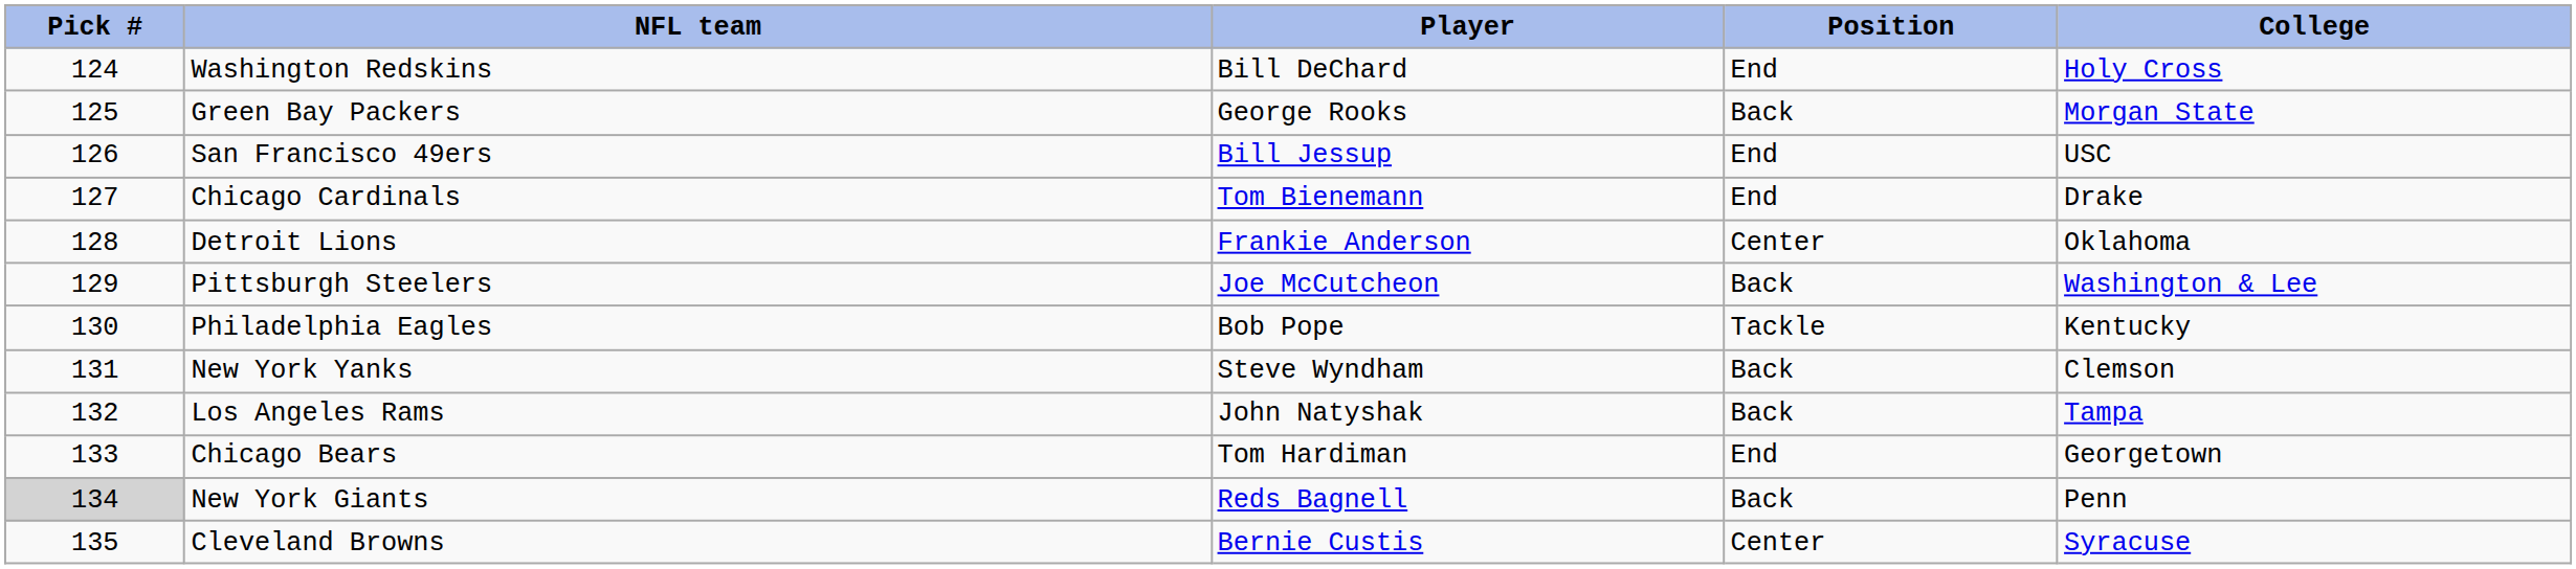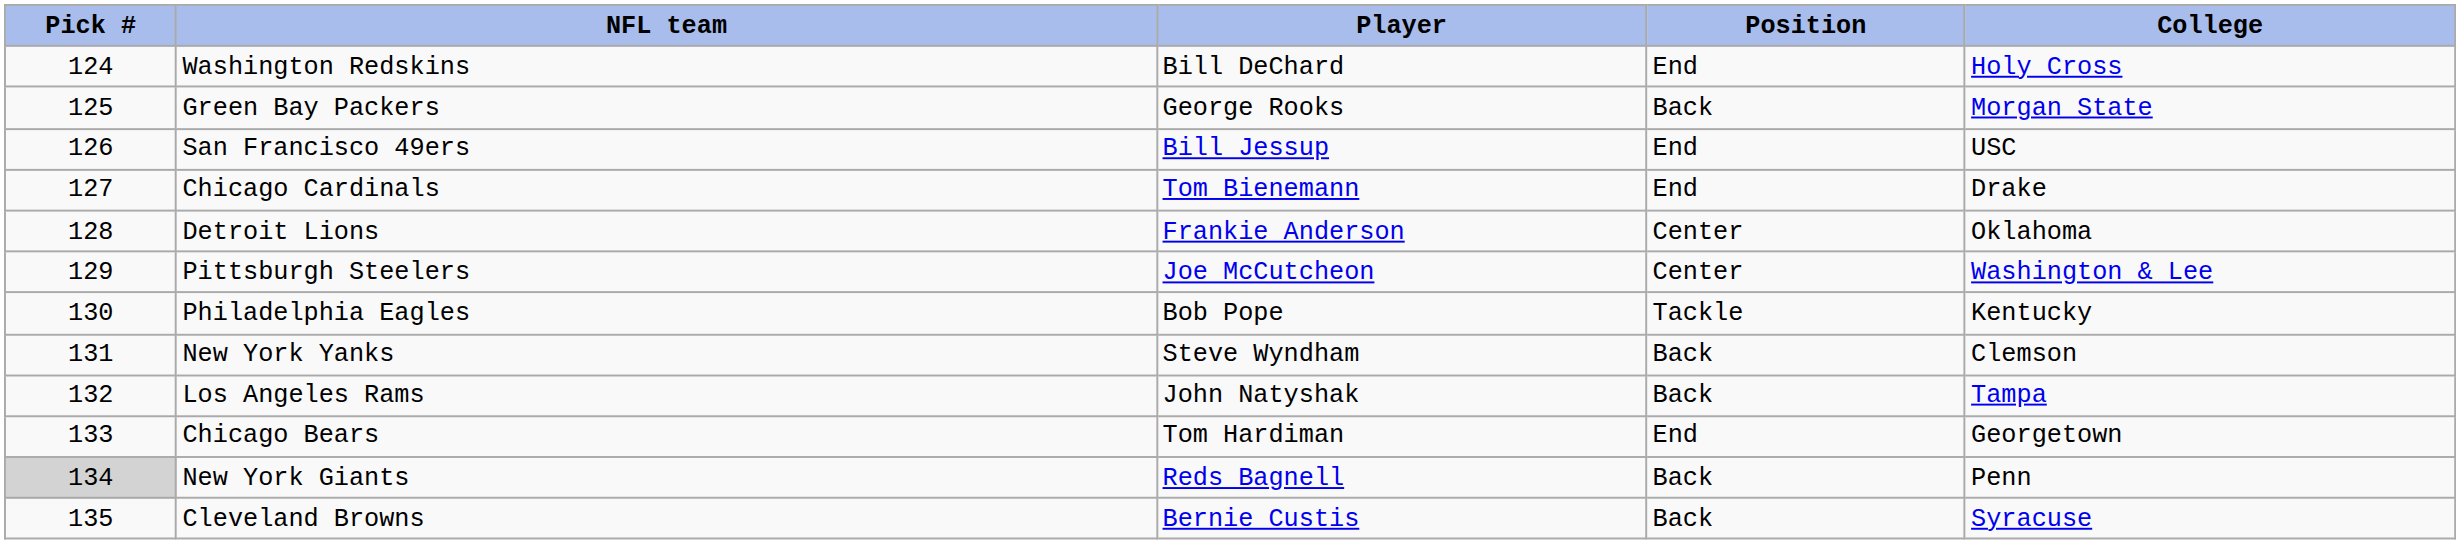 <table class="wikitable sortable sortable" style="width: 100%">
 <tr>
 <th style="background:#A8BDEC;" width=7%>Pick #</th>
 <th width=40% style="background:#A8BDEC;">NFL team</th>
 <th width=20% style="background:#A8BDEC;">Player</th>
 <th width=13% style="background:#A8BDEC;">Position</th>
 <th style="background:#A8BDEC;">College</th>
 </tr>
 <tr>
 <td align=center>124</td>
 <td>Washington Redskins</td>
 <td>Bill DeChard</td>
 <td>End</td>
 <td><a href='#'>Holy Cross</a></td>
 </tr>
 <tr>
 <td align=center>125</td>
 <td>Green Bay Packers</td>
 <td>George Rooks</td>
 <td>Back</td>
 <td><a href='#'>Morgan State</a></td>
 </tr>
 <tr>
 <td align=center>126</td>
 <td>San Francisco 49ers</td>
 <td><a href='#'>Bill Jessup</a></td>
 <td>End</td>
 <td>USC</td>
 </tr>
 <tr>
 <td align=center>127</td>
 <td>Chicago Cardinals</td>
 <td><a href='#'>Tom Bienemann</a></td>
 <td>End</td>
 <td>Drake</td>
 </tr>
 <tr>
 <td align=center>128</td>
 <td>Detroit Lions</td>
 <td><a href='#'>Frankie Anderson</a></td>
 <td>Center</td>
 <td>Oklahoma</td>
 </tr>
 <tr>
 <td align=center>129</td>
 <td>Pittsburgh Steelers</td>
 <td><a href='#'>Joe McCutcheon</a></td>
-<td>Back</td>
+<td>Center</td>
 <td><a href='#'>Washington & Lee</a></td>
 </tr>
 <tr>
 <td align=center>130</td>
 <td>Philadelphia Eagles</td>
 <td>Bob Pope</td>
 <td>Tackle</td>
 <td>Kentucky</td>
 </tr>
 <tr>
 <td align=center>131</td>
 <td>New York Yanks</td>
 <td>Steve Wyndham</td>
 <td>Back</td>
 <td>Clemson</td>
 </tr>
 <tr>
 <td align=center>132</td>
 <td>Los Angeles Rams</td>
 <td>John Natyshak</td>
 <td>Back</td>
 <td><a href='#'>Tampa</a></td>
 </tr>
 <tr>
 <td align=center>133</td>
 <td>Chicago Bears</td>
 <td>Tom Hardiman</td>
 <td>End</td>
 <td>Georgetown</td>
 </tr>
 <tr>
 <td align=center style="background: lightgrey;">134</td>
 <td>New York Giants</td>
 <td><a href='#'>Reds Bagnell</a></td>
 <td>Back</td>
 <td>Penn</td>
 </tr>
 <tr>
 <td align=center>135</td>
 <td>Cleveland Browns</td>
 <td><a href='#'>Bernie Custis</a></td>
-<td>Center</td>
+<td>Back</td>
 <td><a href='#'>Syracuse</a></td>
 </tr>
 </table>
